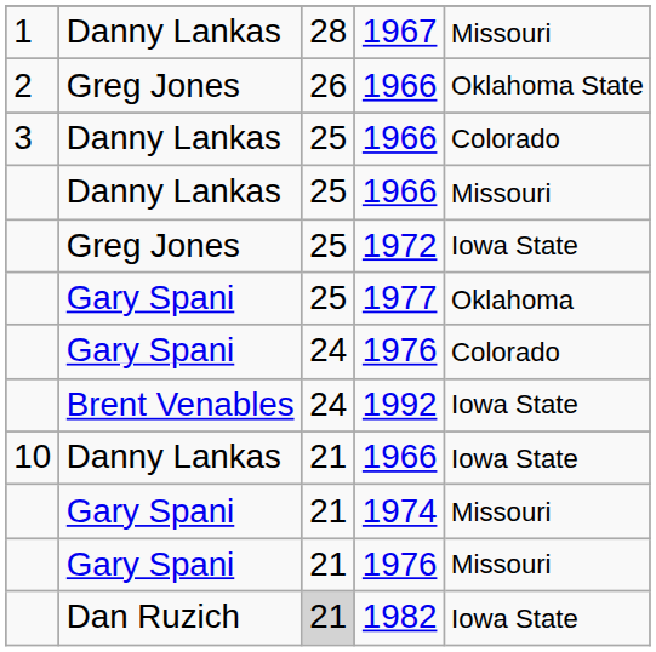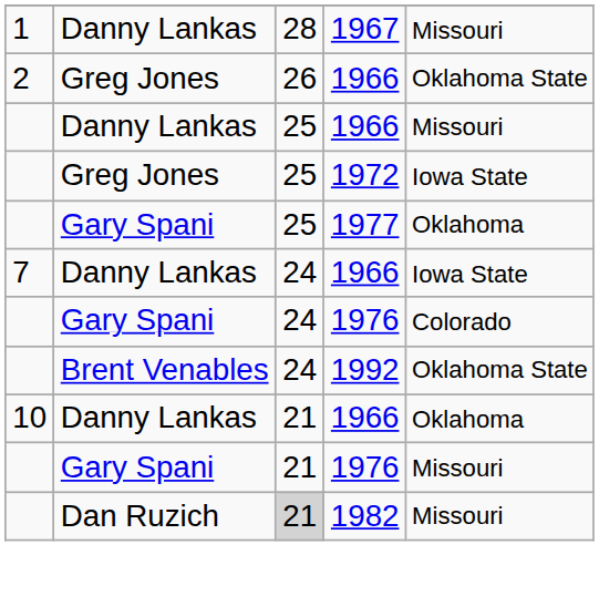 <table class="wikitable">
 <tr>
 </tr>
 <tr>
 <td>1</td>
 <td>Danny Lankas</td>
 <td>28</td>
 <td><a href='#'>1967</a></td>
 <td style="font-size:80%;">Missouri</td>
 </tr>
 <tr>
 <td>2</td>
 <td>Greg Jones</td>
 <td>26</td>
 <td><a href='#'>1966</a></td>
 <td style="font-size:80%;">Oklahoma State</td>
-</tr>
-<tr>
-<td>3</td>
-<td>Danny Lankas</td>
-<td>25</td>
-<td><a href='#'>1966</a></td>
-<td style="font-size:80%;">Colorado</td>
 </tr>
 <tr>
 <td></td>
 <td>Danny Lankas</td>
 <td>25</td>
 <td><a href='#'>1966</a></td>
 <td style="font-size:80%;">Missouri</td>
 </tr>
 <tr>
 <td></td>
 <td>Greg Jones</td>
 <td>25</td>
 <td><a href='#'>1972</a></td>
 <td style="font-size:80%;">Iowa State</td>
 </tr>
 <tr>
 <td></td>
 <td><a href='#'>Gary Spani</a></td>
 <td>25</td>
 <td><a href='#'>1977</a></td>
 <td style="font-size:80%;">Oklahoma</td>
 </tr>
 <tr>
+<td>7</td>
+<td>Danny Lankas</td>
+<td>24</td>
+<td><a href='#'>1966</a></td>
+<td style="font-size:80%;">Iowa State</td>
+</tr>
+<tr>
 <td></td>
 <td><a href='#'>Gary Spani</a></td>
 <td>24</td>
 <td><a href='#'>1976</a></td>
 <td style="font-size:80%;">Colorado</td>
 </tr>
 <tr>
 <td></td>
 <td><a href='#'>Brent Venables</a></td>
 <td>24</td>
 <td><a href='#'>1992</a></td>
-<td style="font-size:80%;">Iowa State</td>
+<td style="font-size:80%;">Oklahoma State</td>
 </tr>
 <tr>
 <td>10</td>
 <td>Danny Lankas</td>
 <td>21</td>
 <td><a href='#'>1966</a></td>
-<td style="font-size:80%;">Iowa State</td>
-</tr>
-<tr>
-<td></td>
-<td><a href='#'>Gary Spani</a></td>
-<td>21</td>
-<td><a href='#'>1974</a></td>
-<td style="font-size:80%;">Missouri</td>
+<td style="font-size:80%;">Oklahoma</td>
 </tr>
 <tr>
 <td></td>
 <td><a href='#'>Gary Spani</a></td>
 <td>21</td>
 <td><a href='#'>1976</a></td>
 <td style="font-size:80%;">Missouri</td>
 </tr>
 <tr>
 <td></td>
 <td>Dan Ruzich</td>
 <td style="background: lightgrey;">21</td>
 <td><a href='#'>1982</a></td>
-<td style="font-size:80%;">Iowa State</td>
+<td style="font-size:80%;">Missouri</td>
 </tr>
 </table>
